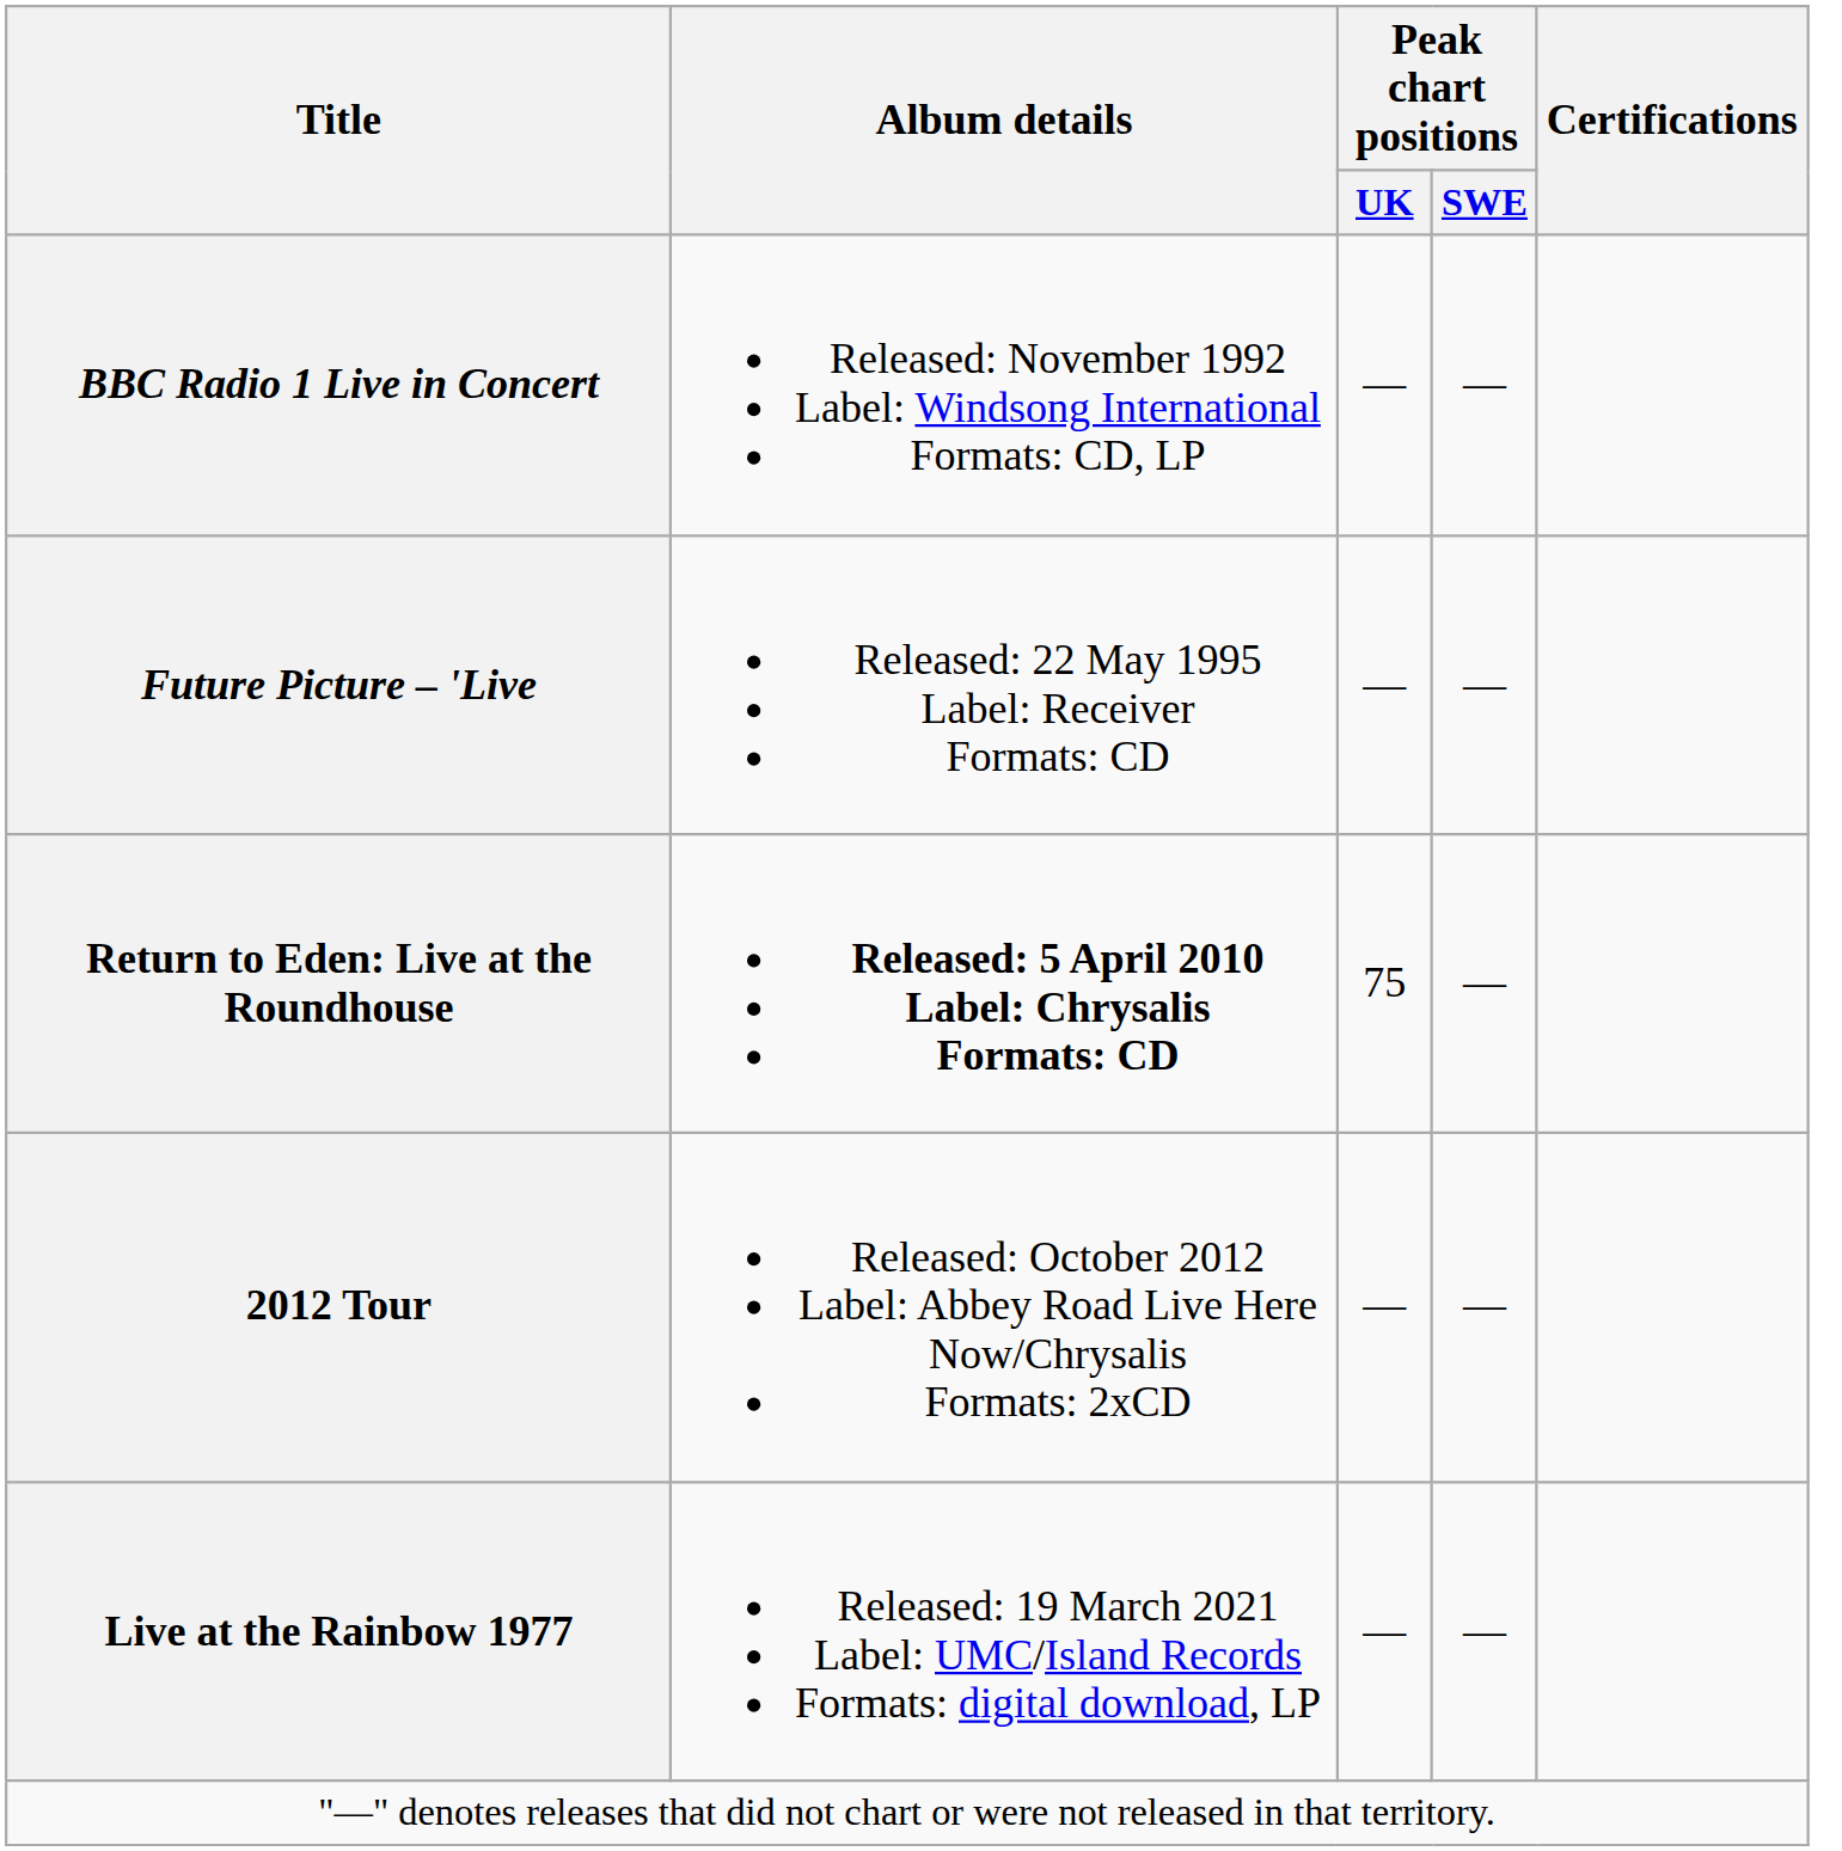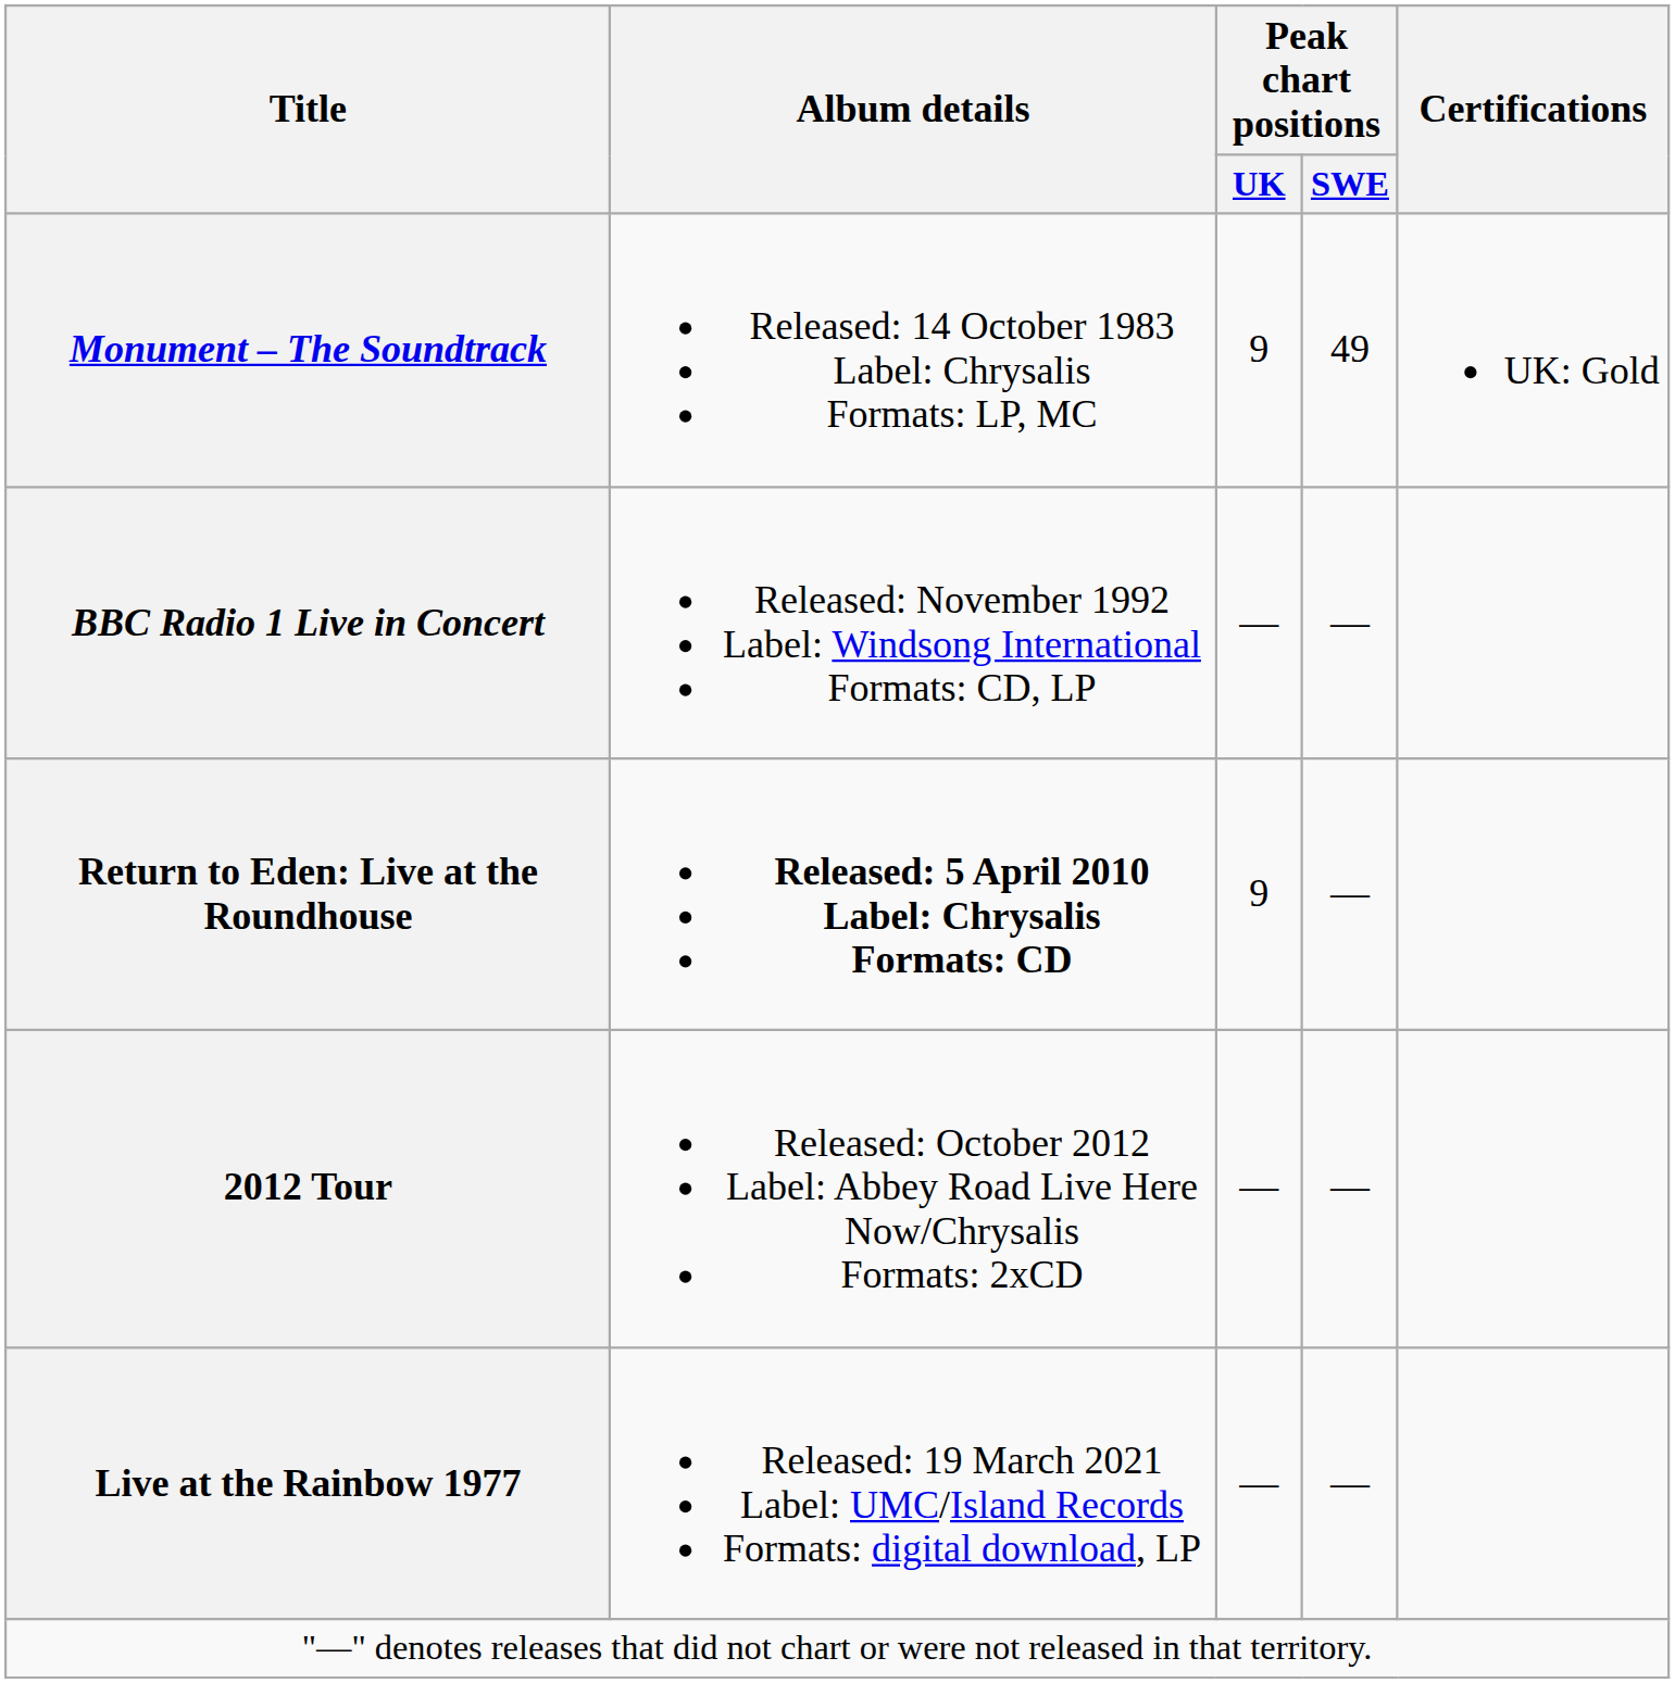 <table class="wikitable plainrowheaders" style="text-align:center;">
 <tr>
 <th rowspan="2" scope="col" style="width:15em;">Title</th>
 <th rowspan="2" scope="col" style="width:15em;">Album details</th>
 <th colspan="2">Peak chart positions</th>
 <th rowspan="2">Certifications</th>
 </tr>
 <tr>
 <th scope="col" style="width:2em;font-size:90%;"><a href='#'>UK</a><br></th>
 <th scope="col" style="width:2em;font-size:90%;"><a href='#'>SWE</a><br></th>
 </tr>
 <tr>
+<th scope="row"><em><a href='#'>Monument – The Soundtrack</a></em></th>
+<td><br><ul><li>Released: 14 October 1983</li><li>Label: Chrysalis</li><li>Formats: LP, MC</li></ul></td>
+<td>9</td>
+<td>49</td>
+<td><br><ul><li>UK: Gold</li></ul></td>
+</tr>
+<tr>
 <th scope="row"><em>BBC Radio 1 Live in Concert</em></th>
 <td><br><ul><li>Released: November 1992</li><li>Label: <a href='#'>Windsong International</a></li><li>Formats: CD, LP</li></ul></td>
 <td>—</td>
 <td>—</td>
 <td></td>
 </tr>
 <tr>
-<th scope="row"><em>Future Picture – 'Live<strong></th>
-<td><br><ul><li>Released: 22 May 1995</li><li>Label: Receiver</li><li>Formats: CD</li></ul></td>
-<td>—</td>
-<td>—</td>
-<td></td>
-</tr>
-<tr>
 <th scope="row"></em>Return to Eden: Live at the Roundhouse<em></th>
 <td><strong><br><ul><li>Released: 5 April 2010</li><li>Label: Chrysalis</li><li>Formats: CD</li></ul></strong></td>
-<td>75</td>
+<td>9</td>
 <td>—</td>
 <td></td>
 </tr>
 <tr>
 <th scope="row"></em>2012 Tour<em></th>
 <td><br><ul><li>Released: October 2012</li><li>Label: Abbey Road Live Here Now/Chrysalis</li><li>Formats: 2xCD</li></ul></td>
 <td>—</td>
 <td>—</td>
 <td></td>
 </tr>
 <tr>
 <th scope="row"></em>Live at the Rainbow 1977<em></th>
 <td><br><ul><li>Released: 19 March 2021</li><li>Label: <a href='#'>UMC</a>/<a href='#'>Island Records</a></li><li>Formats: <a href='#'>digital download</a>, LP</li></ul></td>
 <td>—</td>
 <td>—</td>
 <td></td>
 </tr>
 <tr>
 <td colspan="5" style="font-size:90%">"—" denotes releases that did not chart or were not released in that territory.</td>
 </tr>
 </table>
